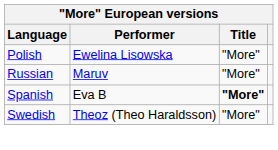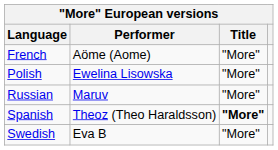 <table class="wikitable">
 <tr>
 <th colspan="4">"More" European versions</th>
 </tr>
 <tr>
 <th>Language</th>
 <th>Performer</th>
 <th>Title</th>
 <th></th>
+</tr>
+<tr>
+<td><a href='#'>French</a></td>
+<td>Aöme (Aome)</td>
+<td>"More"</td>
+<td></td>
 </tr>
 <tr>
 <td><a href='#'>Polish</a></td>
 <td><a href='#'>Ewelina Lisowska</a></td>
 <td>"More"</td>
 <td></td>
 </tr>
 <tr>
 <td><a href='#'>Russian</a></td>
 <td><a href='#'>Maruv</a></td>
 <td>"More"</td>
 <td></td>
 </tr>
 <tr>
 <td><a href='#'>Spanish</a></td>
-<td>Eva B</td>
+<td><a href='#'>Theoz</a> (Theo Haraldsson)</td>
 <td><strong>"More"</strong></td>
 <td></td>
 </tr>
 <tr>
 <td><a href='#'>Swedish</a></td>
-<td><a href='#'>Theoz</a> (Theo Haraldsson)</td>
+<td>Eva B</td>
 <td>"More"</td>
 <td></td>
 </tr>
 </table>
